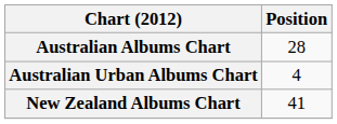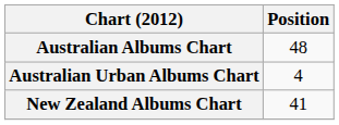 <table class="wikitable plainrowheaders sortable">
 <tr>
 <th>Chart (2012)</th>
 <th>Position</th>
 </tr>
 <tr>
 <th scope="row">Australian Albums Chart</th>
-<td align="center">28</td>
+<td align="center">48</td>
 </tr>
 <tr>
 <th scope="row">Australian Urban Albums Chart</th>
 <td align="center">4</td>
 </tr>
 <tr>
 <th scope="row">New Zealand Albums Chart</th>
 <td align="center">41</td>
 </tr>
 <tr>
 </tr>
 </table>
